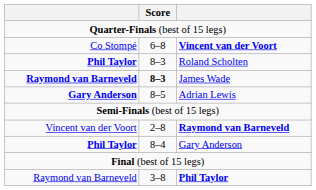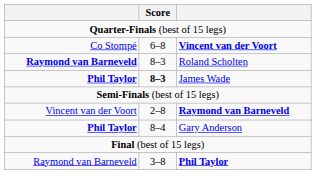 <table class=wikitable style="text-align:center">
 <tr>
 <th width=200></th>
 <th width=50>Score</th>
 <th width=200></th>
 </tr>
 <tr align=center>
 <td colspan="3"><strong>Quarter-Finals</strong> (best of 15 legs)</td>
 </tr>
 <tr align=left>
 <td align=right><a href='#'>Co Stompé</a> </td>
 <td align=center>6–8</td>
 <td> <strong><a href='#'>Vincent van der Voort</a></strong></td>
 </tr>
 <tr align=left>
-<td align=right><strong><a href='#'>Phil Taylor</a></strong> </td>
+<td align=right><strong><a href='#'>Raymond van Barneveld</a></strong> </td>
 <td align=center>8–3</td>
 <td> <a href='#'>Roland Scholten</a></td>
 </tr>
 <tr align=left>
-<td align=right><strong><a href='#'>Raymond van Barneveld</a></strong> </td>
+<td align=right><strong><a href='#'>Phil Taylor</a></strong> </td>
 <td align=center><strong>8–3</strong></td>
 <td> <a href='#'>James Wade</a></td>
-</tr>
-<tr align=left>
-<td align=right><strong><a href='#'>Gary Anderson</a></strong> </td>
-<td align=center>8–5</td>
-<td> <a href='#'>Adrian Lewis</a></td>
 </tr>
 <tr align=center>
 <td colspan="3"><strong>Semi-Finals</strong> (best of 15 legs)</td>
 </tr>
 <tr align=left>
 <td align=right><a href='#'>Vincent van der Voort</a> </td>
 <td align=center>2–8</td>
 <td> <strong><a href='#'>Raymond van Barneveld</a></strong></td>
 </tr>
 <tr align=left>
 <td align=right><strong><a href='#'>Phil Taylor</a></strong> </td>
 <td align=center>8–4</td>
 <td> <a href='#'>Gary Anderson</a></td>
 </tr>
 <tr align=center>
 <td colspan="3"><strong>Final</strong> (best of 15 legs)</td>
 </tr>
 <tr align=left>
 <td align=right><a href='#'>Raymond van Barneveld</a> </td>
 <td align=center>3–8</td>
 <td> <strong><a href='#'>Phil Taylor</a></strong></td>
 </tr>
 </table>
